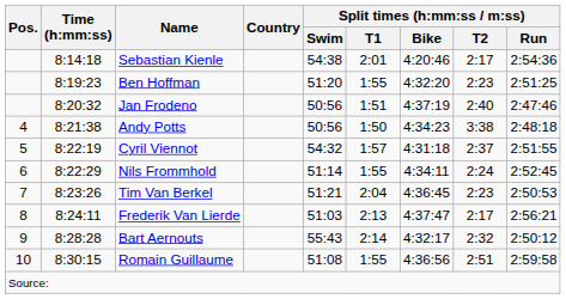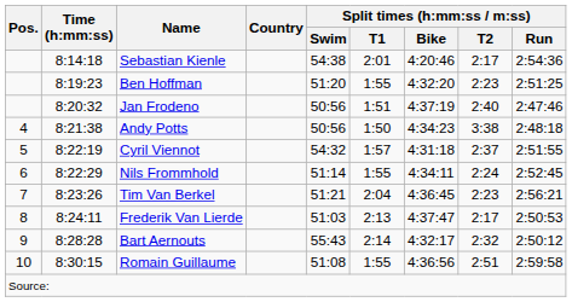 <table class="wikitable" style="text-align:center">
 <tr>
 <th rowspan="2">Pos.</th>
 <th rowspan="2">Time<br>(h:mm:ss)</th>
 <th rowspan="2">Name</th>
 <th rowspan="2">Country</th>
 <th colspan="5">Split times (h:mm:ss / m:ss)</th>
 </tr>
 <tr>
 <th>Swim</th>
 <th>    T1    </th>
 <th>Bike</th>
 <th>    T2    </th>
 <th>Run</th>
 </tr>
 <tr>
 <td></td>
 <td>8:14:18</td>
 <td align="left"><a href='#'>Sebastian Kienle</a></td>
 <td align="left"></td>
 <td>54:38</td>
 <td>2:01</td>
 <td>4:20:46</td>
 <td>2:17</td>
 <td>2:54:36</td>
 </tr>
 <tr>
 <td></td>
 <td>8:19:23</td>
 <td align="left"><a href='#'>Ben Hoffman</a></td>
 <td align="left"></td>
 <td>51:20</td>
 <td>1:55</td>
 <td>4:32:20</td>
 <td>2:23</td>
 <td>2:51:25</td>
 </tr>
 <tr>
 <td></td>
 <td>8:20:32</td>
 <td align="left"><a href='#'>Jan Frodeno</a></td>
 <td align="left"></td>
 <td>50:56</td>
 <td>1:51</td>
 <td>4:37:19</td>
 <td>2:40</td>
 <td>2:47:46</td>
 </tr>
 <tr>
 <td>4</td>
 <td>8:21:38</td>
 <td align="left"><a href='#'>Andy Potts</a></td>
 <td align="left"></td>
 <td>50:56</td>
 <td>1:50</td>
 <td>4:34:23</td>
 <td>3:38</td>
 <td>2:48:18</td>
 </tr>
 <tr>
 <td>5</td>
 <td>8:22:19</td>
 <td align="left"><a href='#'>Cyril Viennot</a></td>
 <td align="left"></td>
 <td>54:32</td>
 <td>1:57</td>
 <td>4:31:18</td>
 <td>2:37</td>
 <td>2:51:55</td>
 </tr>
 <tr>
 <td>6</td>
 <td>8:22:29</td>
 <td align="left"><a href='#'>Nils Frommhold</a></td>
 <td align="left"></td>
 <td>51:14</td>
 <td>1:55</td>
 <td>4:34:11</td>
 <td>2:24</td>
 <td>2:52:45</td>
 </tr>
 <tr>
 <td>7</td>
 <td>8:23:26</td>
 <td align="left"><a href='#'>Tim Van Berkel</a></td>
 <td align="left"></td>
 <td>51:21</td>
 <td>2:04</td>
 <td>4:36:45</td>
 <td>2:23</td>
-<td>2:50:53</td>
+<td>2:56:21</td>
 </tr>
 <tr>
 <td>8</td>
 <td>8:24:11</td>
 <td align="left"><a href='#'>Frederik Van Lierde</a></td>
 <td align="left"></td>
 <td>51:03</td>
 <td>2:13</td>
 <td>4:37:47</td>
 <td>2:17</td>
-<td>2:56:21</td>
+<td>2:50:53</td>
 </tr>
 <tr>
 <td>9</td>
 <td>8:28:28</td>
 <td align="left"><a href='#'>Bart Aernouts</a></td>
 <td align="left"></td>
 <td>55:43</td>
 <td>2:14</td>
 <td>4:32:17</td>
 <td>2:32</td>
 <td>2:50:12</td>
 </tr>
 <tr>
 <td>10</td>
 <td>8:30:15</td>
 <td align="left"><a href='#'>Romain Guillaume</a></td>
 <td align="left"></td>
 <td>51:08</td>
 <td>1:55</td>
 <td>4:36:56</td>
 <td>2:51</td>
 <td>2:59:58</td>
 </tr>
 <tr>
 <td colspan="9" align="left"><small>Source:</small></td>
 </tr>
 </table>
